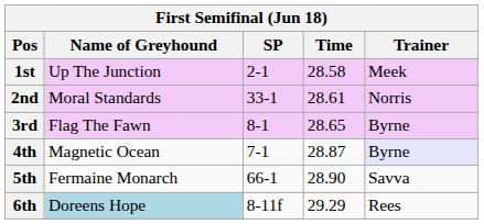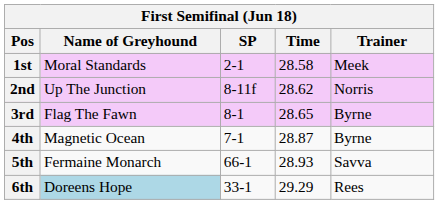 <table class="wikitable">
 <tr>
 <th colspan="6">First Semifinal (Jun 18)</th>
 </tr>
 <tr>
 <th width=30>Pos</th>
 <th width=180>Name of Greyhound</th>
 <th width=50>SP</th>
 <th width=50>Time</th>
 <th width=100>Trainer</th>
 </tr>
 <tr style="background: #f4caf9;">
 <th>1st</th>
-<td>Up The Junction</td>
+<td>Moral Standards</td>
 <td>2-1</td>
 <td>28.58</td>
 <td>Meek</td>
 </tr>
 <tr style="background: #f4caf9;">
 <th>2nd</th>
-<td>Moral Standards</td>
-<td>33-1</td>
-<td>28.61</td>
+<td>Up The Junction</td>
+<td>8-11f</td>
+<td>28.62</td>
 <td>Norris</td>
 </tr>
 <tr style="background: #f4caf9;">
 <th>3rd</th>
 <td>Flag The Fawn</td>
 <td>8-1</td>
 <td>28.65</td>
 <td>Byrne</td>
 </tr>
 <tr>
 <th>4th</th>
 <td>Magnetic Ocean</td>
 <td>7-1</td>
 <td>28.87</td>
-<td style="background: lavender;">Byrne</td>
+<td>Byrne</td>
 </tr>
 <tr>
 <th>5th</th>
 <td>Fermaine Monarch</td>
 <td>66-1</td>
-<td>28.90</td>
+<td>28.93</td>
 <td>Savva</td>
 </tr>
 <tr>
 <th>6th</th>
 <td style="background: lightblue;">Doreens Hope</td>
-<td>8-11f</td>
+<td>33-1</td>
 <td>29.29</td>
 <td>Rees</td>
 </tr>
 </table>
